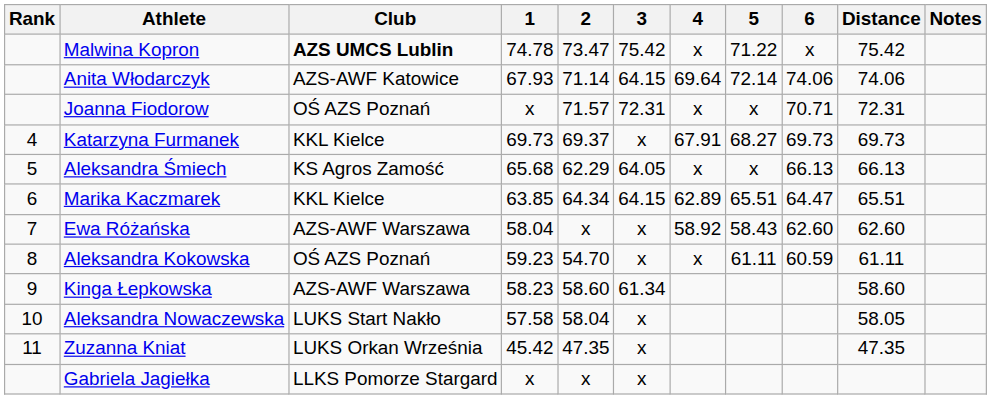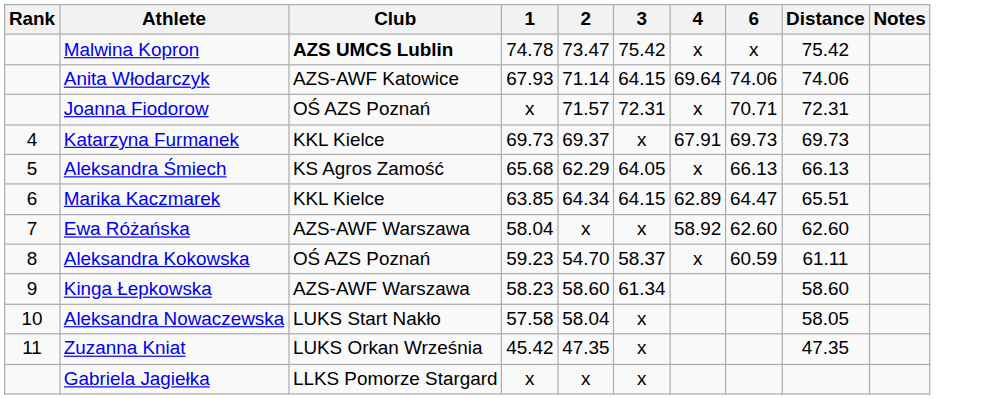 <table class="wikitable sortable" style="text-align:center">
 <tr>
 <th>Rank</th>
 <th>Athlete</th>
 <th>Club</th>
 <th>1</th>
 <th>2</th>
 <th>3</th>
 <th>4</th>
-<th>5</th>
 <th>6</th>
 <th>Distance</th>
 <th>Notes</th>
 </tr>
 <tr>
 <td></td>
 <td align=left><a href='#'>Malwina Kopron</a></td>
 <td align=left><strong>AZS UMCS Lublin</strong></td>
 <td>74.78</td>
 <td>73.47</td>
 <td>75.42</td>
 <td>x</td>
-<td>71.22</td>
 <td>x</td>
 <td>75.42</td>
 <td></td>
 </tr>
 <tr>
 <td></td>
 <td align=left><a href='#'>Anita Włodarczyk</a></td>
 <td align=left>AZS-AWF Katowice</td>
 <td>67.93</td>
 <td>71.14</td>
 <td>64.15</td>
 <td>69.64</td>
-<td>72.14</td>
 <td>74.06</td>
 <td>74.06</td>
 <td></td>
 </tr>
 <tr>
 <td></td>
 <td align=left><a href='#'>Joanna Fiodorow</a></td>
 <td align=left>OŚ AZS Poznań</td>
 <td>x</td>
 <td>71.57</td>
 <td>72.31</td>
-<td>x</td>
 <td>x</td>
 <td>70.71</td>
 <td>72.31</td>
 <td></td>
 </tr>
 <tr>
 <td>4</td>
 <td align=left><a href='#'>Katarzyna Furmanek</a></td>
 <td align=left>KKL Kielce</td>
 <td>69.73</td>
 <td>69.37</td>
 <td>x</td>
 <td>67.91</td>
-<td>68.27</td>
 <td>69.73</td>
 <td>69.73</td>
 <td></td>
 </tr>
 <tr>
 <td>5</td>
 <td align=left><a href='#'>Aleksandra Śmiech</a></td>
 <td align=left>KS Agros Zamość</td>
 <td>65.68</td>
 <td>62.29</td>
 <td>64.05</td>
-<td>x</td>
 <td>x</td>
 <td>66.13</td>
 <td>66.13</td>
 <td></td>
 </tr>
 <tr>
 <td>6</td>
 <td align=left><a href='#'>Marika Kaczmarek</a></td>
 <td align=left>KKL Kielce</td>
 <td>63.85</td>
 <td>64.34</td>
 <td>64.15</td>
 <td>62.89</td>
-<td>65.51</td>
 <td>64.47</td>
 <td>65.51</td>
 <td></td>
 </tr>
 <tr>
 <td>7</td>
 <td align=left><a href='#'>Ewa Różańska</a></td>
 <td align=left>AZS-AWF Warszawa</td>
 <td>58.04</td>
 <td>x</td>
 <td>x</td>
 <td>58.92</td>
-<td>58.43</td>
 <td>62.60</td>
 <td>62.60</td>
 <td></td>
 </tr>
 <tr>
 <td>8</td>
 <td align=left><a href='#'>Aleksandra Kokowska</a></td>
 <td align=left>OŚ AZS Poznań</td>
 <td>59.23</td>
 <td>54.70</td>
+<td>58.37</td>
 <td>x</td>
-<td>x</td>
-<td>61.11</td>
 <td>60.59</td>
 <td>61.11</td>
 <td></td>
 </tr>
 <tr>
 <td>9</td>
 <td align=left><a href='#'>Kinga Łepkowska</a></td>
 <td align=left>AZS-AWF Warszawa</td>
 <td>58.23</td>
 <td>58.60</td>
 <td>61.34</td>
-<td></td>
 <td></td>
 <td></td>
 <td>58.60</td>
 <td></td>
 </tr>
 <tr>
 <td>10</td>
 <td align=left><a href='#'>Aleksandra Nowaczewska</a></td>
 <td align=left>LUKS Start Nakło</td>
 <td>57.58</td>
 <td>58.04</td>
 <td>x</td>
 <td></td>
 <td></td>
-<td></td>
 <td>58.05</td>
 <td></td>
 </tr>
 <tr>
 <td>11</td>
 <td align=left><a href='#'>Zuzanna Kniat</a></td>
 <td align=left>LUKS Orkan Września</td>
 <td>45.42</td>
 <td>47.35</td>
 <td>x</td>
-<td></td>
 <td></td>
 <td></td>
 <td>47.35</td>
 <td></td>
 </tr>
 <tr>
 <td></td>
 <td align=left><a href='#'>Gabriela Jagiełka</a></td>
 <td align=left>LLKS Pomorze Stargard</td>
 <td>x</td>
 <td>x</td>
 <td>x</td>
 <td></td>
 <td></td>
 <td></td>
 <td></td>
-<td></td>
 </tr>
 </table>
